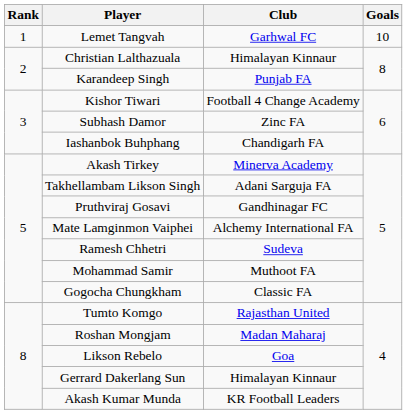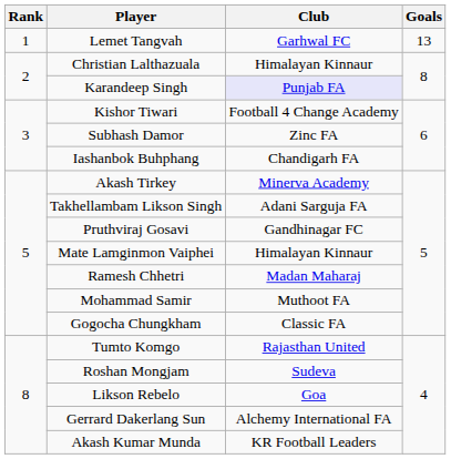 <table class="wikitable" style="text-align:center">
 <tr>
 <th>Rank</th>
 <th>Player</th>
 <th>Club</th>
 <th>Goals</th>
 </tr>
 <tr>
 <td>1</td>
 <td>Lemet Tangvah</td>
 <td><a href='#'>Garhwal FC</a></td>
-<td>10</td>
+<td>13</td>
 </tr>
 <tr>
 <td rowspan=2>2</td>
 <td>Christian Lalthazuala</td>
 <td>Himalayan Kinnaur</td>
 <td rowspan=2>8</td>
 </tr>
 <tr>
 <td>Karandeep Singh</td>
-<td><a href='#'>Punjab FA</a></td>
+<td style="background: lavender;"><a href='#'>Punjab FA</a></td>
 </tr>
 <tr>
 <td rowspan=3>3</td>
 <td>Kishor Tiwari</td>
 <td>Football 4 Change Academy</td>
 <td rowspan=3>6</td>
 </tr>
 <tr>
 <td>Subhash Damor</td>
 <td>Zinc FA</td>
 </tr>
 <tr>
 <td>Iashanbok Buhphang</td>
 <td>Chandigarh FA</td>
 </tr>
 <tr>
 <td rowspan=7>5</td>
 <td>Akash Tirkey</td>
 <td><a href='#'>Minerva Academy</a></td>
 <td rowspan=7>5</td>
 </tr>
 <tr>
 <td>Takhellambam Likson Singh</td>
 <td>Adani Sarguja FA</td>
 </tr>
 <tr>
 <td>Pruthviraj Gosavi</td>
 <td>Gandhinagar FC</td>
 </tr>
 <tr>
 <td>Mate Lamginmon Vaiphei</td>
-<td>Alchemy International FA</td>
+<td>Himalayan Kinnaur</td>
 </tr>
 <tr>
 <td>Ramesh Chhetri</td>
-<td><a href='#'>Sudeva</a></td>
+<td><a href='#'>Madan Maharaj</a></td>
 </tr>
 <tr>
 <td>Mohammad Samir</td>
 <td>Muthoot FA</td>
 </tr>
 <tr>
 <td>Gogocha Chungkham</td>
 <td>Classic FA</td>
 </tr>
 <tr>
 <td rowspan=5>8</td>
 <td>Tumto Komgo</td>
 <td><a href='#'>Rajasthan United</a></td>
 <td rowspan=5>4</td>
 </tr>
 <tr>
 <td>Roshan Mongjam</td>
-<td><a href='#'>Madan Maharaj</a></td>
+<td><a href='#'>Sudeva</a></td>
 </tr>
 <tr>
 <td>Likson Rebelo</td>
 <td><a href='#'>Goa</a></td>
 </tr>
 <tr>
 <td>Gerrard Dakerlang Sun</td>
-<td>Himalayan Kinnaur</td>
+<td>Alchemy International FA</td>
 </tr>
 <tr>
 <td>Akash Kumar Munda</td>
 <td>KR Football Leaders</td>
 </tr>
 </table>
